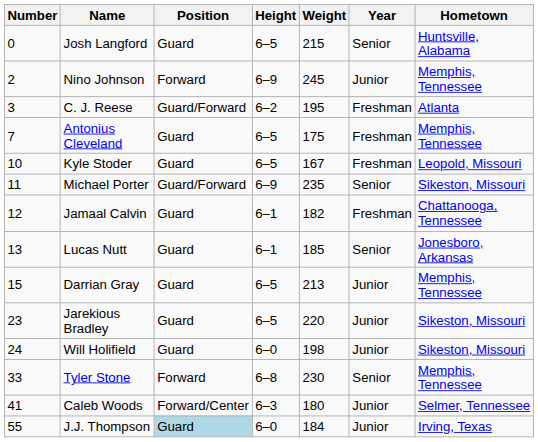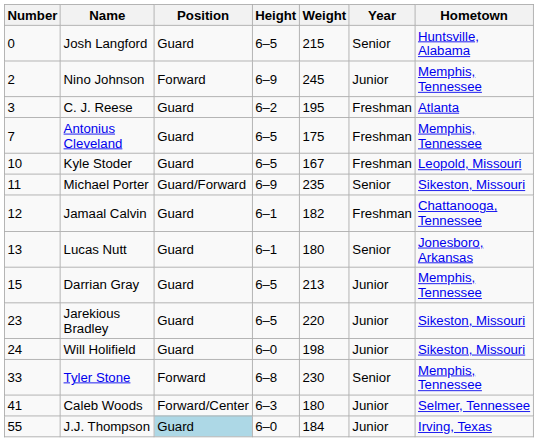 <table class="wikitable sortable" style="font-size: 95%;">
 <tr>
 <th>Number</th>
 <th>Name</th>
 <th>Position</th>
 <th>Height</th>
 <th>Weight</th>
 <th>Year</th>
 <th>Hometown</th>
 </tr>
 <tr>
 <td>0</td>
 <td>Josh Langford</td>
 <td>Guard</td>
 <td>6–5</td>
 <td>215</td>
 <td>Senior</td>
 <td><a href='#'>Huntsville, Alabama</a></td>
 </tr>
 <tr>
 <td>2</td>
 <td>Nino Johnson</td>
 <td>Forward</td>
 <td>6–9</td>
 <td>245</td>
 <td>Junior</td>
 <td><a href='#'>Memphis, Tennessee</a></td>
 </tr>
 <tr>
 <td>3</td>
 <td>C. J. Reese</td>
-<td>Guard/Forward</td>
+<td>Guard</td>
 <td>6–2</td>
 <td>195</td>
 <td>Freshman</td>
 <td><a href='#'>Atlanta</a></td>
 </tr>
 <tr>
 <td>7</td>
 <td><a href='#'>Antonius Cleveland</a></td>
 <td>Guard</td>
 <td>6–5</td>
 <td>175</td>
 <td>Freshman</td>
 <td><a href='#'>Memphis, Tennessee</a></td>
 </tr>
 <tr>
 <td>10</td>
 <td>Kyle Stoder</td>
 <td>Guard</td>
 <td>6–5</td>
 <td>167</td>
 <td>Freshman</td>
 <td><a href='#'>Leopold, Missouri</a></td>
 </tr>
 <tr>
 <td>11</td>
 <td>Michael Porter</td>
 <td>Guard/Forward</td>
 <td>6–9</td>
 <td>235</td>
 <td>Senior</td>
 <td><a href='#'>Sikeston, Missouri</a></td>
 </tr>
 <tr>
 <td>12</td>
 <td>Jamaal Calvin</td>
 <td>Guard</td>
 <td>6–1</td>
 <td>182</td>
 <td>Freshman</td>
 <td><a href='#'>Chattanooga, Tennessee</a></td>
 </tr>
 <tr>
 <td>13</td>
 <td>Lucas Nutt</td>
 <td>Guard</td>
 <td>6–1</td>
-<td>185</td>
+<td>180</td>
 <td>Senior</td>
 <td><a href='#'>Jonesboro, Arkansas</a></td>
 </tr>
 <tr>
 <td>15</td>
 <td>Darrian Gray</td>
 <td>Guard</td>
 <td>6–5</td>
 <td>213</td>
 <td>Junior</td>
 <td><a href='#'>Memphis, Tennessee</a></td>
 </tr>
 <tr>
 <td>23</td>
 <td>Jarekious Bradley</td>
 <td>Guard</td>
 <td>6–5</td>
 <td>220</td>
 <td>Junior</td>
 <td><a href='#'>Sikeston, Missouri</a></td>
 </tr>
 <tr>
 <td>24</td>
 <td>Will Holifield</td>
 <td>Guard</td>
 <td>6–0</td>
 <td>198</td>
 <td>Junior</td>
 <td><a href='#'>Sikeston, Missouri</a></td>
 </tr>
 <tr>
 <td>33</td>
 <td><a href='#'>Tyler Stone</a></td>
 <td>Forward</td>
 <td>6–8</td>
 <td>230</td>
 <td>Senior</td>
 <td><a href='#'>Memphis, Tennessee</a></td>
 </tr>
 <tr>
 <td>41</td>
 <td>Caleb Woods</td>
 <td>Forward/Center</td>
 <td>6–3</td>
 <td>180</td>
 <td>Junior</td>
 <td><a href='#'>Selmer, Tennessee</a></td>
 </tr>
 <tr>
 <td>55</td>
 <td>J.J. Thompson</td>
 <td style="background: lightblue;">Guard</td>
 <td>6–0</td>
 <td>184</td>
 <td>Junior</td>
 <td><a href='#'>Irving, Texas</a></td>
 </tr>
 </table>
